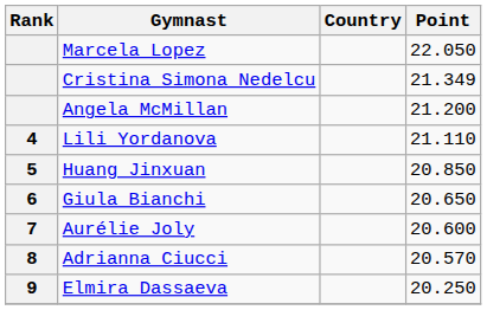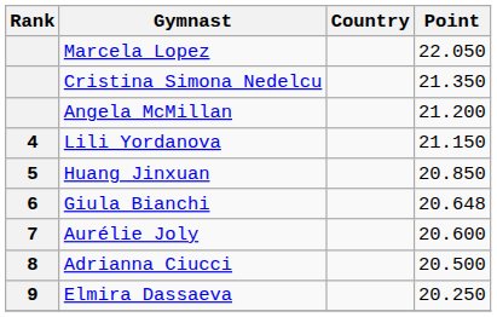 <table class="wikitable sortable">
 <tr>
 <th>Rank</th>
 <th>Gymnast</th>
 <th>Country</th>
 <th>Point</th>
 </tr>
 <tr>
 <th></th>
 <td><a href='#'>Marcela Lopez</a></td>
 <td></td>
 <td>22.050</td>
 </tr>
 <tr>
 <th></th>
 <td><a href='#'>Cristina Simona Nedelcu</a></td>
 <td></td>
-<td>21.349</td>
+<td>21.350</td>
 </tr>
 <tr>
 <th></th>
 <td><a href='#'>Angela McMillan</a></td>
 <td></td>
 <td>21.200</td>
 </tr>
 <tr>
 <th>4</th>
 <td><a href='#'>Lili Yordanova</a></td>
 <td></td>
-<td>21.110</td>
+<td>21.150</td>
 </tr>
 <tr>
 <th>5</th>
 <td><a href='#'>Huang Jinxuan</a></td>
 <td></td>
 <td>20.850</td>
 </tr>
 <tr>
 <th>6</th>
 <td><a href='#'>Giula Bianchi</a></td>
 <td></td>
-<td>20.650</td>
+<td>20.648</td>
 </tr>
 <tr>
 <th>7</th>
 <td><a href='#'>Aurélie Joly</a></td>
 <td></td>
 <td>20.600</td>
 </tr>
 <tr>
 <th>8</th>
 <td><a href='#'>Adrianna Ciucci</a></td>
 <td></td>
-<td>20.570</td>
+<td>20.500</td>
 </tr>
 <tr>
 <th>9</th>
 <td><a href='#'>Elmira Dassaeva</a></td>
 <td></td>
 <td>20.250</td>
 </tr>
 <tr>
 </tr>
 </table>
